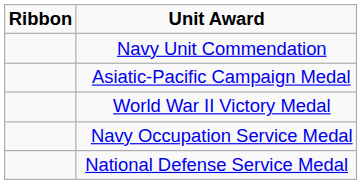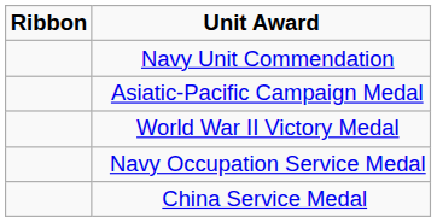 <table class="wikitable" style="text-align:center; clear: center">
 <tr>
 <td><strong>Ribbon</strong></td>
 <td><strong>Unit Award </strong></td>
 </tr>
 <tr>
 <td></td>
 <td>  <a href='#'>Navy Unit Commendation</a></td>
 </tr>
 <tr>
 <td></td>
 <td>  <a href='#'>Asiatic-Pacific Campaign Medal</a></td>
 </tr>
 <tr>
 <td></td>
 <td>  <a href='#'>World War II Victory Medal</a></td>
 </tr>
 <tr>
 <td></td>
 <td>  <a href='#'>Navy Occupation Service Medal</a></td>
 </tr>
 <tr>
 <td></td>
-<td><a href='#'>National Defense Service Medal</a></td>
+<td> <a href='#'>China Service Medal</a></td>
 </tr>
 </table>
